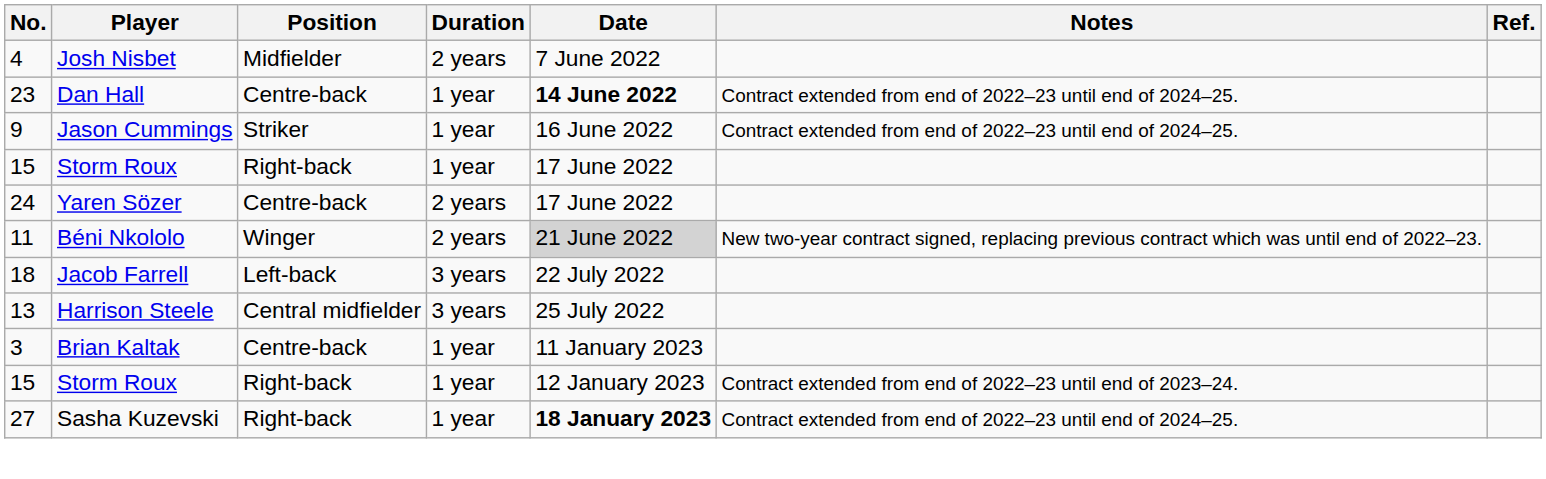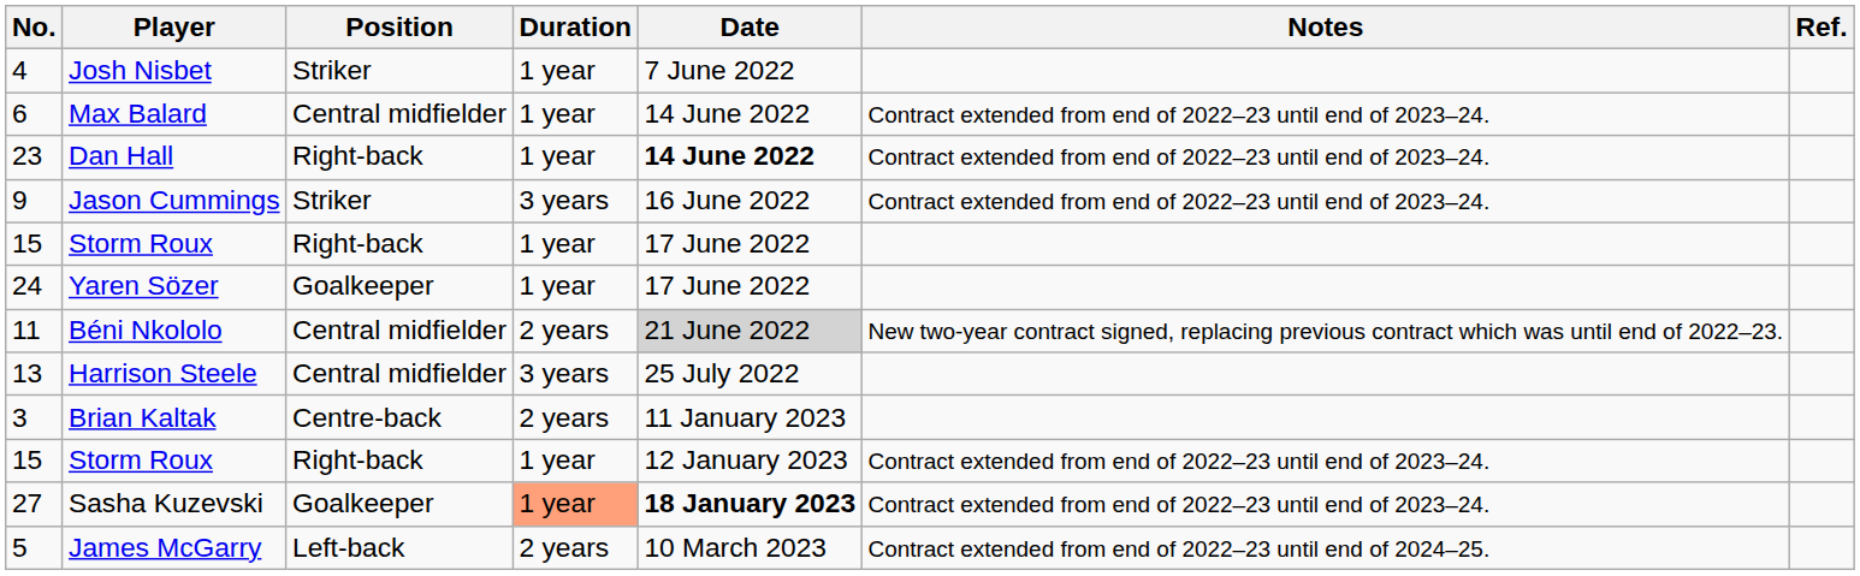 <table class="wikitable">
 <tr>
 <th>No.</th>
 <th>Player</th>
 <th>Position</th>
 <th>Duration</th>
 <th>Date</th>
 <th>Notes</th>
 <th>Ref.</th>
 </tr>
 <tr>
 <td>4</td>
 <td><a href='#'>Josh Nisbet</a></td>
-<td>Midfielder</td>
-<td>2 years</td>
+<td>Striker</td>
+<td>1 year</td>
 <td>7 June 2022</td>
 <td></td>
 <td></td>
 </tr>
 <tr>
+<td>6</td>
+<td><a href='#'>Max Balard</a></td>
+<td>Central midfielder</td>
+<td>1 year</td>
+<td>14 June 2022</td>
+<td><small>Contract extended from end of 2022–23 until end of 2023–24.</small></td>
+<td></td>
+</tr>
+<tr>
 <td>23</td>
 <td> <a href='#'>Dan Hall</a></td>
-<td>Centre-back</td>
+<td>Right-back</td>
 <td>1 year</td>
 <td><strong>14 June 2022</strong></td>
-<td><small>Contract extended from end of 2022–23 until end of 2024–25.</small></td>
+<td><small>Contract extended from end of 2022–23 until end of 2023–24.</small></td>
 <td></td>
 </tr>
 <tr>
 <td>9</td>
 <td><a href='#'>Jason Cummings</a></td>
 <td>Striker</td>
-<td>1 year</td>
+<td>3 years</td>
 <td>16 June 2022</td>
-<td><small>Contract extended from end of 2022–23 until end of 2024–25.</small></td>
+<td><small>Contract extended from end of 2022–23 until end of 2023–24.</small></td>
 <td></td>
 </tr>
 <tr>
 <td>15</td>
 <td> <a href='#'>Storm Roux</a></td>
 <td>Right-back</td>
 <td>1 year</td>
 <td>17 June 2022</td>
 <td></td>
 <td></td>
 </tr>
 <tr>
 <td>24</td>
 <td><a href='#'>Yaren Sözer</a></td>
-<td>Centre-back</td>
-<td>2 years</td>
+<td>Goalkeeper</td>
+<td>1 year</td>
 <td>17 June 2022</td>
 <td></td>
 <td></td>
 </tr>
 <tr>
 <td>11</td>
 <td> <a href='#'>Béni Nkololo</a></td>
-<td>Winger</td>
+<td>Central midfielder</td>
 <td>2 years</td>
 <td style="background: lightgrey;">21 June 2022</td>
 <td><small>New two-year contract signed, replacing previous contract which was until end of 2022–23.</small></td>
-<td></td>
-</tr>
-<tr>
-<td>18</td>
-<td><a href='#'>Jacob Farrell</a></td>
-<td>Left-back</td>
-<td>3 years</td>
-<td>22 July 2022</td>
-<td></td>
 <td></td>
 </tr>
 <tr>
 <td>13</td>
 <td><a href='#'>Harrison Steele</a></td>
 <td>Central midfielder</td>
 <td>3 years</td>
 <td>25 July 2022</td>
 <td></td>
 <td></td>
 </tr>
 <tr>
 <td>3</td>
 <td> <a href='#'>Brian Kaltak</a></td>
 <td>Centre-back</td>
-<td>1 year</td>
+<td>2 years</td>
 <td>11 January 2023</td>
 <td></td>
 <td></td>
 </tr>
 <tr>
 <td>15</td>
 <td> <a href='#'>Storm Roux</a></td>
 <td>Right-back</td>
 <td>1 year</td>
 <td>12 January 2023</td>
 <td><small>Contract extended from end of 2022–23 until end of 2023–24.</small></td>
 <td></td>
 </tr>
 <tr>
 <td>27</td>
 <td>Sasha Kuzevski</td>
-<td>Right-back</td>
-<td>1 year</td>
+<td>Goalkeeper</td>
+<td style="background: lightsalmon;">1 year</td>
 <td><strong>18 January 2023</strong></td>
+<td><small>Contract extended from end of 2022–23 until end of 2023–24.</small></td>
+<td></td>
+</tr>
+<tr>
+<td>5</td>
+<td> <a href='#'>James McGarry</a></td>
+<td>Left-back</td>
+<td>2 years</td>
+<td>10 March 2023</td>
 <td><small>Contract extended from end of 2022–23 until end of 2024–25.</small></td>
 <td></td>
 </tr>
 </table>
